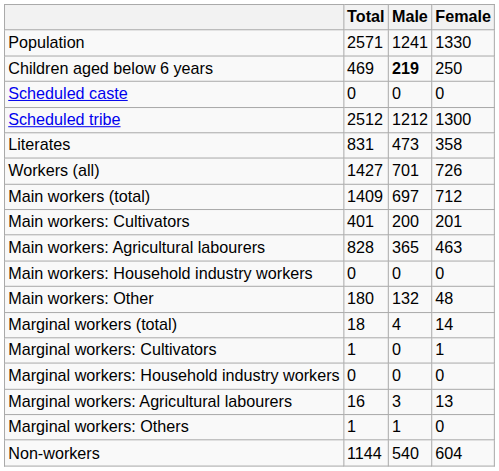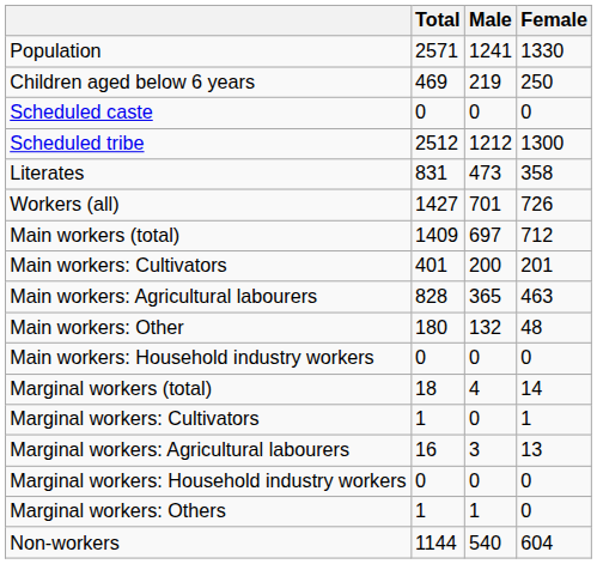 <table class="wikitable sortable">
 <tr>
 <th></th>
 <th>Total</th>
 <th>Male</th>
 <th>Female</th>
 </tr>
 <tr>
 <td>Population</td>
 <td>2571</td>
 <td>1241</td>
 <td>1330</td>
 </tr>
 <tr>
 <td>Children aged below 6 years</td>
 <td>469</td>
-<td><strong>219</strong></td>
+<td>219</td>
 <td>250</td>
 </tr>
 <tr>
 <td><a href='#'>Scheduled caste</a></td>
 <td>0</td>
 <td>0</td>
 <td>0</td>
 </tr>
 <tr>
 <td><a href='#'>Scheduled tribe</a></td>
 <td>2512</td>
 <td>1212</td>
 <td>1300</td>
 </tr>
 <tr>
 <td>Literates</td>
 <td>831</td>
 <td>473</td>
 <td>358</td>
 </tr>
 <tr>
 <td>Workers (all)</td>
 <td>1427</td>
 <td>701</td>
 <td>726</td>
 </tr>
 <tr>
 <td>Main workers (total)</td>
 <td>1409</td>
 <td>697</td>
 <td>712</td>
 </tr>
 <tr>
 <td>Main workers: Cultivators</td>
 <td>401</td>
 <td>200</td>
 <td>201</td>
 </tr>
 <tr>
 <td>Main workers: Agricultural labourers</td>
 <td>828</td>
 <td>365</td>
 <td>463</td>
 </tr>
 <tr>
+<td>Main workers: Other</td>
+<td>180</td>
+<td>132</td>
+<td>48</td>
+</tr>
+<tr>
 <td>Main workers: Household industry workers</td>
 <td>0</td>
 <td>0</td>
 <td>0</td>
-</tr>
-<tr>
-<td>Main workers: Other</td>
-<td>180</td>
-<td>132</td>
-<td>48</td>
 </tr>
 <tr>
 <td>Marginal workers (total)</td>
 <td>18</td>
 <td>4</td>
 <td>14</td>
 </tr>
 <tr>
 <td>Marginal workers: Cultivators</td>
 <td>1</td>
 <td>0</td>
 <td>1</td>
 </tr>
 <tr>
+<td>Marginal workers: Agricultural labourers</td>
+<td>16</td>
+<td>3</td>
+<td>13</td>
+</tr>
+<tr>
 <td>Marginal workers: Household industry workers</td>
 <td>0</td>
 <td>0</td>
 <td>0</td>
-</tr>
-<tr>
-<td>Marginal workers: Agricultural labourers</td>
-<td>16</td>
-<td>3</td>
-<td>13</td>
 </tr>
 <tr>
 <td>Marginal workers: Others</td>
 <td>1</td>
 <td>1</td>
 <td>0</td>
 </tr>
 <tr>
 <td>Non-workers</td>
 <td>1144</td>
 <td>540</td>
 <td>604</td>
 </tr>
 </table>
